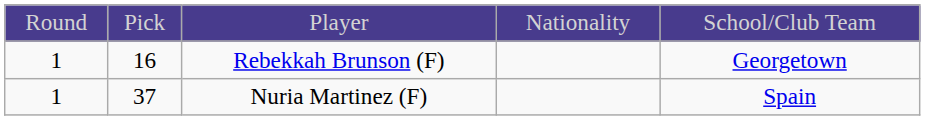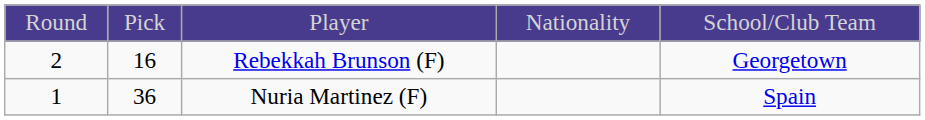 <table class="wikitable" width="50%">
 <tr align="center" style="background:#483b8d; color:#d3d3d3;">
 <td>Round</td>
 <td>Pick</td>
 <td>Player</td>
 <td>Nationality</td>
 <td>School/Club Team</td>
 </tr>
 <tr align="center">
-<td>1</td>
+<td>2</td>
 <td>16</td>
 <td><a href='#'>Rebekkah Brunson</a> (F)</td>
 <td></td>
 <td><a href='#'>Georgetown</a></td>
 </tr>
 <tr align="center">
 <td>1</td>
-<td>37</td>
+<td>36</td>
 <td>Nuria Martinez (F)</td>
 <td></td>
 <td><a href='#'>Spain</a></td>
 </tr>
 </table>
